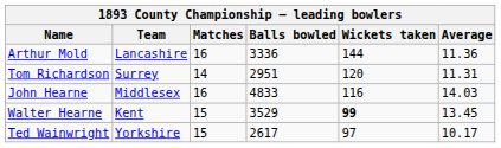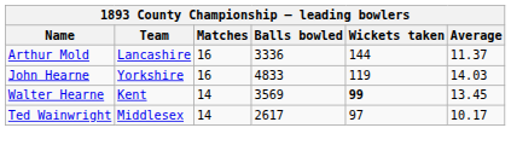 <table class="wikitable">
 <tr>
 <th bgcolor="#efefef" colspan="6">1893 County Championship – leading bowlers</th>
 </tr>
 <tr bgcolor="#efefef">
 <th>Name</th>
 <th>Team</th>
 <th>Matches</th>
 <th>Balls bowled</th>
 <th>Wickets taken</th>
 <th>Average</th>
 </tr>
 <tr>
 <td><a href='#'>Arthur Mold</a></td>
 <td><a href='#'>Lancashire</a></td>
 <td>16</td>
 <td>3336</td>
 <td>144</td>
-<td>11.36</td>
-</tr>
-<tr>
-<td><a href='#'>Tom Richardson</a></td>
-<td><a href='#'>Surrey</a></td>
-<td>14</td>
-<td>2951</td>
-<td>120</td>
-<td>11.31</td>
+<td>11.37</td>
 </tr>
 <tr>
 <td><a href='#'>John Hearne</a></td>
-<td><a href='#'>Middlesex</a></td>
+<td><a href='#'>Yorkshire</a></td>
 <td>16</td>
 <td>4833</td>
-<td>116</td>
+<td>119</td>
 <td>14.03</td>
 </tr>
 <tr>
 <td><a href='#'>Walter Hearne</a></td>
 <td><a href='#'>Kent</a></td>
-<td>15</td>
-<td>3529</td>
+<td>14</td>
+<td>3569</td>
 <td><strong>99</strong></td>
 <td>13.45</td>
 </tr>
 <tr>
 <td><a href='#'>Ted Wainwright</a></td>
-<td><a href='#'>Yorkshire</a></td>
-<td>15</td>
+<td><a href='#'>Middlesex</a></td>
+<td>14</td>
 <td>2617</td>
 <td>97</td>
 <td>10.17</td>
 </tr>
 </table>
